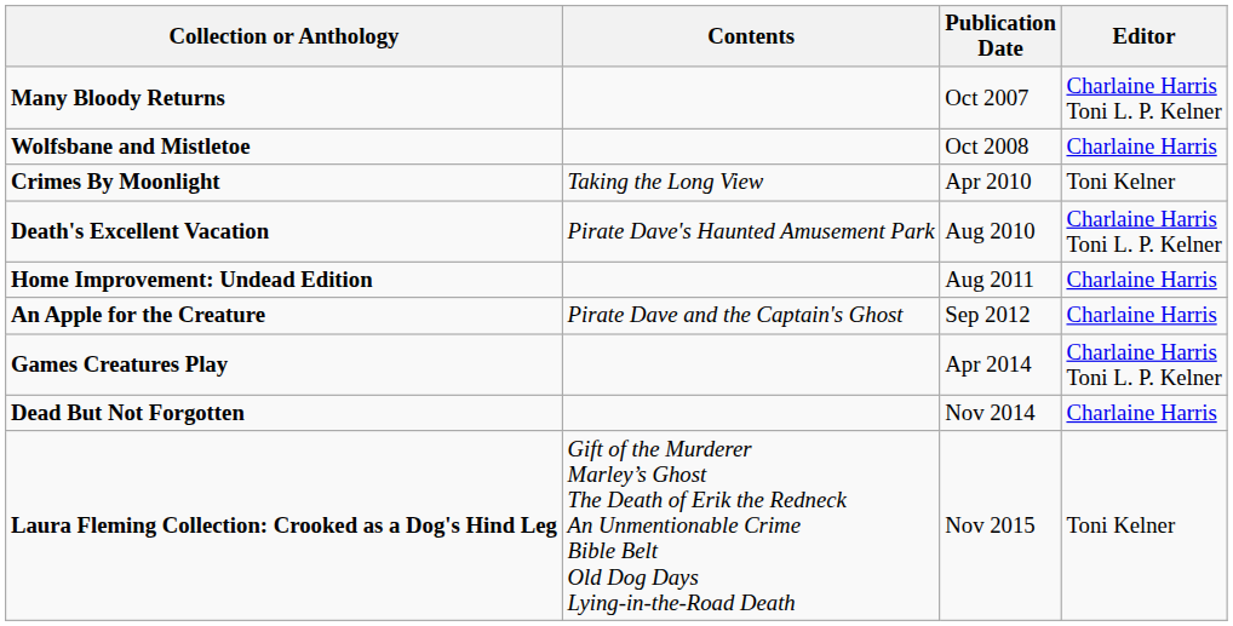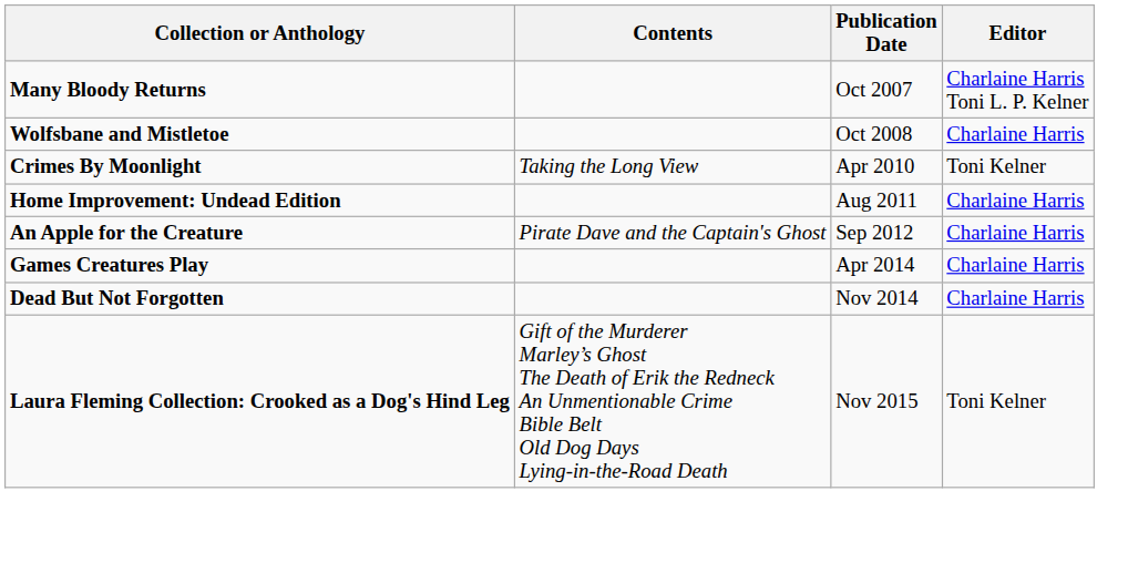 <table class="wikitable">
 <tr>
 <th>Collection or Anthology</th>
 <th>Contents</th>
 <th>Publication<br>Date</th>
 <th>Editor</th>
 </tr>
 <tr>
 <td><strong>Many Bloody Returns</strong></td>
 <td></td>
 <td>Oct 2007</td>
 <td><a href='#'>Charlaine Harris</a><br>Toni L. P. Kelner</td>
 </tr>
 <tr>
 <td><strong>Wolfsbane and Mistletoe</strong></td>
 <td></td>
 <td>Oct 2008</td>
 <td><a href='#'>Charlaine Harris</a></td>
 </tr>
 <tr>
 <td><strong>Crimes By Moonlight</strong></td>
 <td><em>Taking the Long View</em></td>
 <td>Apr 2010</td>
 <td>Toni Kelner</td>
 </tr>
 <tr>
-<td><strong>Death's Excellent Vacation</strong></td>
-<td><em>Pirate Dave's Haunted Amusement Park</em></td>
-<td>Aug 2010</td>
-<td><a href='#'>Charlaine Harris</a><br>Toni L. P. Kelner</td>
-</tr>
-<tr>
 <td><strong>Home Improvement: Undead Edition</strong></td>
 <td></td>
 <td>Aug 2011</td>
 <td><a href='#'>Charlaine Harris</a></td>
 </tr>
 <tr>
 <td><strong>An Apple for the Creature</strong></td>
 <td><em>Pirate Dave and the Captain's Ghost</em></td>
 <td>Sep 2012</td>
 <td><a href='#'>Charlaine Harris</a></td>
 </tr>
 <tr>
 <td><strong>Games Creatures Play</strong></td>
 <td></td>
 <td>Apr 2014</td>
-<td><a href='#'>Charlaine Harris</a><br>Toni L. P. Kelner</td>
+<td><a href='#'>Charlaine Harris</a></td>
 </tr>
 <tr>
 <td><strong>Dead But Not Forgotten</strong></td>
 <td></td>
 <td>Nov 2014</td>
 <td><a href='#'>Charlaine Harris</a></td>
 </tr>
 <tr>
 <td><strong>Laura Fleming Collection: Crooked as a Dog's Hind Leg</strong></td>
 <td><em>Gift of the Murderer</em><br><em>Marley’s Ghost</em><br><em>The Death of Erik the Redneck</em><br><em>An Unmentionable Crime</em><br><em>Bible Belt</em><br><em>Old Dog Days</em><br><em>Lying-in-the-Road Death</em></td>
 <td>Nov 2015</td>
 <td>Toni Kelner</td>
 </tr>
 </table>
